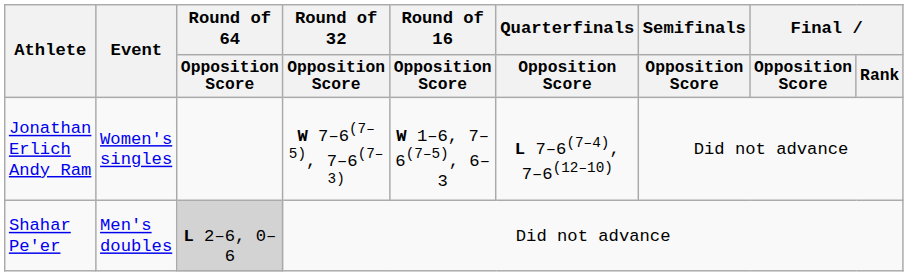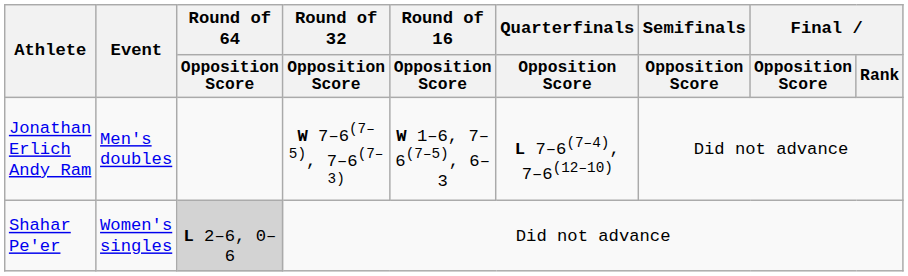 <table class=wikitable style="font-size:90%">
 <tr>
 <th rowspan="2">Athlete</th>
 <th rowspan="2">Event</th>
 <th>Round of 64</th>
 <th>Round of 32</th>
 <th>Round of 16</th>
 <th>Quarterfinals</th>
 <th>Semifinals</th>
 <th colspan=2>Final / </th>
 </tr>
 <tr style="font-size:95%">
 <th>Opposition<br>Score</th>
 <th>Opposition<br>Score</th>
 <th>Opposition<br>Score</th>
 <th>Opposition<br>Score</th>
 <th>Opposition<br>Score</th>
 <th>Opposition<br>Score</th>
 <th>Rank</th>
 </tr>
 <tr align=center>
 <td align=left><a href='#'>Jonathan Erlich</a><br><a href='#'>Andy Ram</a></td>
-<td align=left><a href='#'>Women's singles</a></td>
+<td align=left><a href='#'>Men's doubles</a></td>
 <td></td>
 <td><br><strong>W</strong> 7–6<sup>(7–5)</sup>, 7–6<sup>(7–3)</sup></td>
 <td><br><strong>W</strong> 1–6, 7–6<sup>(7–5)</sup>, 6–3</td>
 <td><br><strong>L</strong> 7–6<sup>(7–4)</sup>, 7–6<sup>(12–10)</sup></td>
 <td colspan=3>Did not advance</td>
 </tr>
 <tr align=center>
 <td align=left><a href='#'>Shahar Pe'er</a></td>
-<td align=left><a href='#'>Men's doubles</a></td>
+<td align=left><a href='#'>Women's singles</a></td>
 <td align=center style="background: lightgrey;"><br><strong>L</strong> 2–6, 0–6</td>
 <td colspan=6>Did not advance</td>
 </tr>
 </table>
